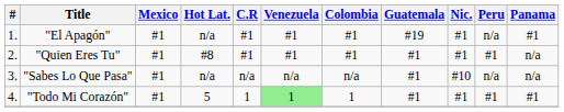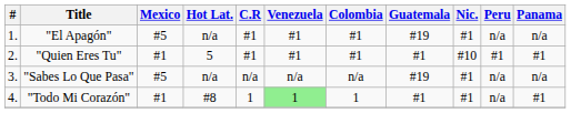 <table class="wikitable">
 <tr>
 <th>#</th>
 <th>Title</th>
 <th><a href='#'>Mexico</a></th>
 <th><a href='#'>Hot Lat.</a></th>
 <th><a href='#'>C.R</a></th>
 <th><a href='#'>Venezuela</a></th>
 <th><a href='#'>Colombia</a></th>
 <th><a href='#'>Guatemala</a></th>
 <th><a href='#'>Nic.</a></th>
 <th><a href='#'>Peru</a></th>
 <th><a href='#'>Panama</a></th>
 </tr>
 <tr>
 <td>1.</td>
 <td align="center">"El Apagón"</td>
-<td align="center">#1</td>
+<td align="center">#5</td>
 <td align="center">n/a</td>
 <td align="center">#1</td>
 <td align="center">#1</td>
 <td align="center">#1</td>
 <td align="center">#19</td>
 <td align="center">#1</td>
 <td align="center">n/a</td>
-<td align="center">#1</td>
+<td align="center">n/a</td>
 </tr>
 <tr>
 <td>2.</td>
 <td align="center">"Quien Eres Tu"</td>
 <td align="center">#1</td>
-<td align="center">#8 </td>
+<td align="center">5 </td>
 <td align="center">#1</td>
 <td align="center">#1</td>
 <td align="center">#1</td>
 <td align="center">#1</td>
+<td align="center">#10</td>
 <td align="center">#1</td>
 <td align="center">#1</td>
-<td align="center">n/a</td>
 </tr>
 <tr>
 <td>3.</td>
 <td align="center">"Sabes Lo Que Pasa"</td>
-<td align="center">#1</td>
+<td align="center">#5</td>
 <td align="center">n/a</td>
 <td align="center">n/a</td>
 <td align="center">n/a</td>
 <td align="center">n/a</td>
+<td align="center">#19</td>
 <td align="center">#1</td>
-<td align="center">#10</td>
 <td align="center">n/a</td>
 <td align="center">n/a</td>
 </tr>
 <tr>
 <td>4.</td>
 <td align="center">"Todo Mi Corazón"</td>
 <td align="center">#1</td>
-<td align="center">5 </td>
+<td align="center">#8 </td>
 <td align="center">1</td>
 <td align="center" style="background: lightgreen;">1</td>
 <td align="center">1</td>
 <td align="center">#1</td>
 <td align="center">#1</td>
-<td align="center">#1</td>
+<td align="center">n/a</td>
 <td align="center">#1</td>
 </tr>
 <tr>
 </tr>
 </table>
